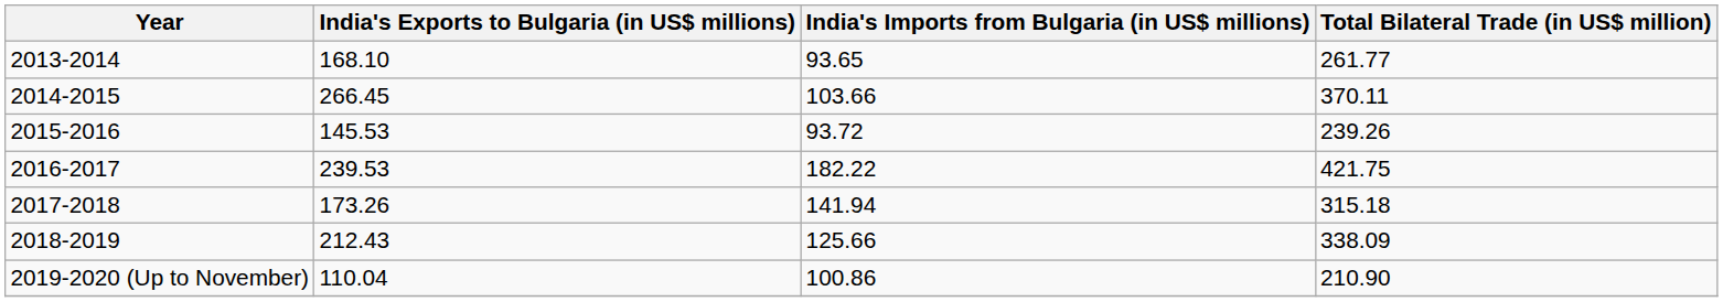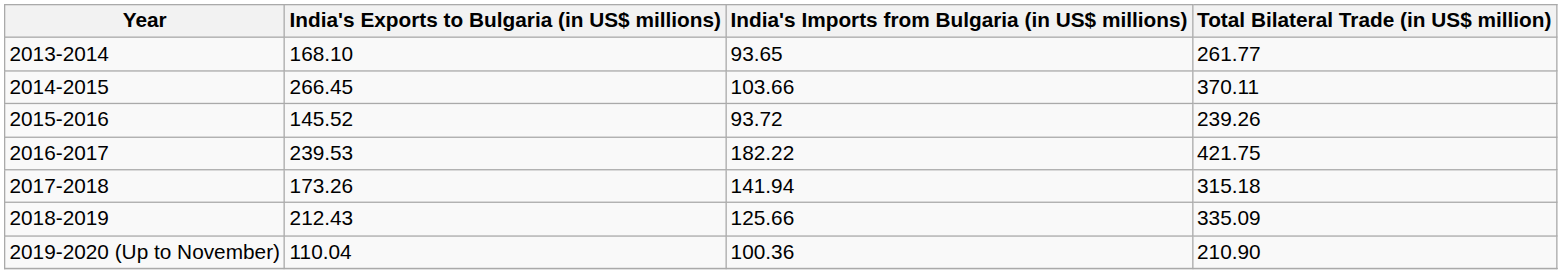 <table class="wikitable">
 <tr>
 <th>Year</th>
 <th>India's Exports to Bulgaria (in US$ millions)</th>
 <th>India's Imports from Bulgaria (in US$ millions)</th>
 <th>Total Bilateral Trade  (in US$ million)</th>
 </tr>
 <tr>
 <td>2013-2014</td>
 <td>168.10</td>
 <td>93.65</td>
 <td>261.77</td>
 </tr>
 <tr>
 <td>2014-2015</td>
 <td>266.45</td>
 <td>103.66</td>
 <td>370.11</td>
 </tr>
 <tr>
 <td>2015-2016</td>
-<td>145.53</td>
+<td>145.52</td>
 <td>93.72</td>
 <td>239.26</td>
 </tr>
 <tr>
 <td>2016-2017</td>
 <td>239.53</td>
 <td>182.22</td>
 <td>421.75</td>
 </tr>
 <tr>
 <td>2017-2018</td>
 <td>173.26</td>
 <td>141.94</td>
 <td>315.18</td>
 </tr>
 <tr>
 <td>2018-2019</td>
 <td>212.43</td>
 <td>125.66</td>
-<td>338.09</td>
+<td>335.09</td>
 </tr>
 <tr>
 <td>2019-2020 (Up to November)</td>
 <td>110.04</td>
-<td>100.86</td>
+<td>100.36</td>
 <td>210.90</td>
 </tr>
 <tr>
 </tr>
 </table>
